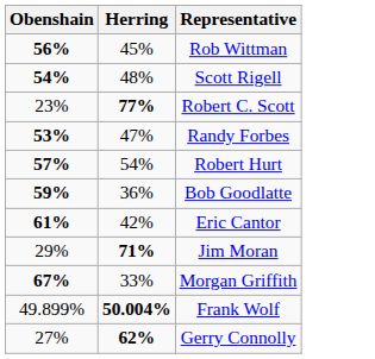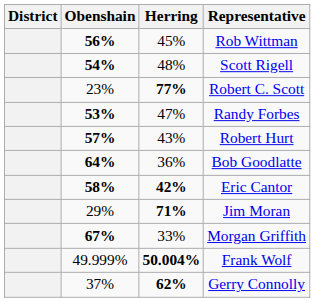 <table class=wikitable>
 <tr>
+<th>District</th>
 <th>Obenshain</th>
 <th>Herring</th>
 <th>Representative</th>
 </tr>
 <tr align=center>
+<th></th>
 <td><strong>56%</strong></td>
 <td>45%</td>
 <td><a href='#'>Rob Wittman</a></td>
 </tr>
 <tr align=center>
+<th></th>
 <td><strong>54%</strong></td>
 <td>48%</td>
 <td><a href='#'>Scott Rigell</a></td>
 </tr>
 <tr align=center>
+<th></th>
 <td>23%</td>
 <td><strong>77%</strong></td>
 <td><a href='#'>Robert C. Scott</a></td>
 </tr>
 <tr align=center>
+<th></th>
 <td><strong>53%</strong></td>
 <td>47%</td>
 <td><a href='#'>Randy Forbes</a></td>
 </tr>
 <tr align=center>
+<th></th>
 <td><strong>57%</strong></td>
-<td>54%</td>
+<td>43%</td>
 <td><a href='#'>Robert Hurt</a></td>
 </tr>
 <tr align=center>
-<td><strong>59%</strong></td>
+<th></th>
+<td><strong>64%</strong></td>
 <td>36%</td>
 <td><a href='#'>Bob Goodlatte</a></td>
 </tr>
 <tr align=center>
-<td><strong>61%</strong></td>
-<td>42%</td>
+<th></th>
+<td><strong>58%</strong></td>
+<td><strong>42%</strong></td>
 <td><a href='#'>Eric Cantor</a></td>
 </tr>
 <tr align=center>
+<th></th>
 <td>29%</td>
 <td><strong>71%</strong></td>
 <td><a href='#'>Jim Moran</a></td>
 </tr>
 <tr align=center>
+<th></th>
 <td><strong>67%</strong></td>
 <td>33%</td>
 <td><a href='#'>Morgan Griffith</a></td>
 </tr>
 <tr align=center>
-<td>49.899%</td>
+<th></th>
+<td>49.999%</td>
 <td><strong>50.004%</strong></td>
 <td><a href='#'>Frank Wolf</a></td>
 </tr>
 <tr align=center>
-<td>27%</td>
+<th></th>
+<td>37%</td>
 <td><strong>62%</strong></td>
 <td><a href='#'>Gerry Connolly</a></td>
 </tr>
 </table>
